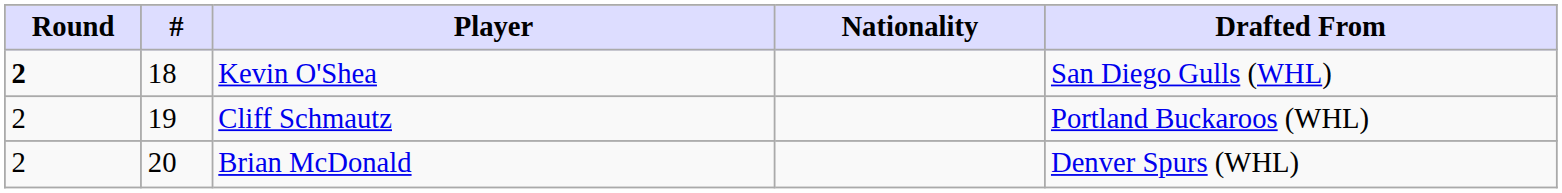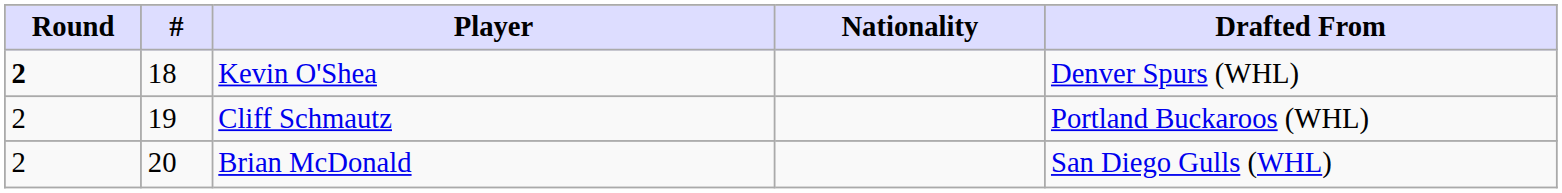 <table class="wikitable">
 <tr>
 <th style="background:#ddf; width:4.0%;">Round</th>
 <th style="background:#ddf; width:2.75%;">#</th>
 <th style="background:#ddf; width:22.0%;">Player</th>
 <th style="background:#ddf; width:10.5%;">Nationality</th>
 <th style="background:#ddf; width:20.0%;">Drafted From</th>
 </tr>
 <tr>
 <td><strong>2</strong></td>
 <td>18</td>
 <td><a href='#'>Kevin O'Shea</a></td>
 <td></td>
-<td><a href='#'>San Diego Gulls</a> (<a href='#'>WHL</a>)</td>
+<td><a href='#'>Denver Spurs</a> (WHL)</td>
 </tr>
 <tr>
 <td>2</td>
 <td>19</td>
 <td><a href='#'>Cliff Schmautz</a></td>
 <td></td>
 <td><a href='#'>Portland Buckaroos</a> (WHL)</td>
 </tr>
 <tr>
 <td>2</td>
 <td>20</td>
 <td><a href='#'>Brian McDonald</a></td>
 <td></td>
-<td><a href='#'>Denver Spurs</a> (WHL)</td>
+<td><a href='#'>San Diego Gulls</a> (<a href='#'>WHL</a>)</td>
 </tr>
 </table>
